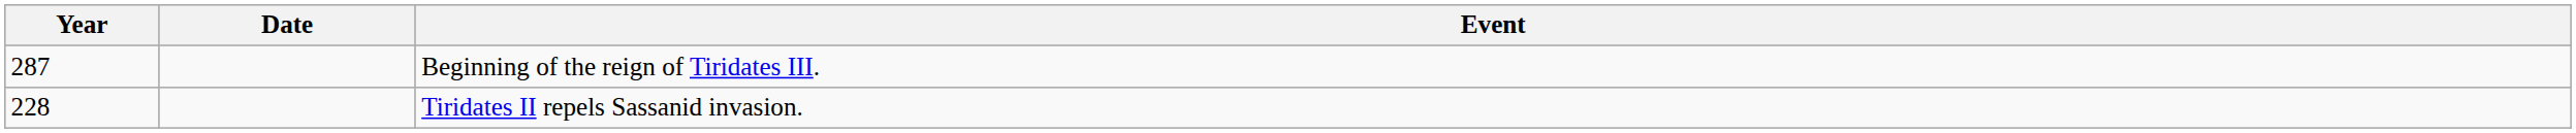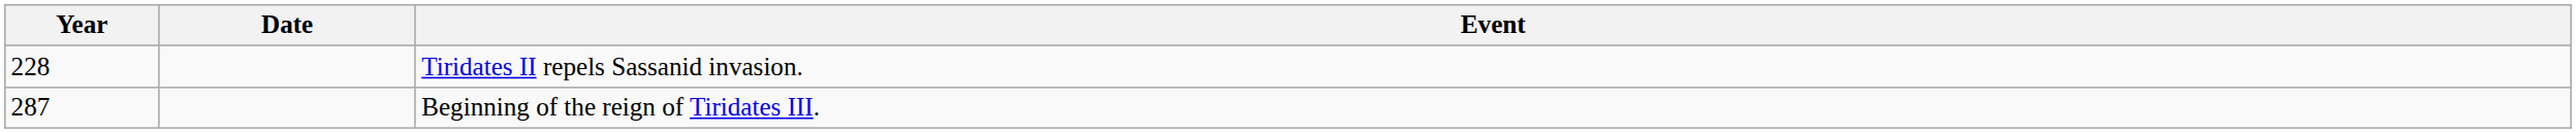 <table class="wikitable" width="100%">
 <tr>
 <th style="width:6%">Year</th>
 <th style="width:10%">Date</th>
 <th>Event</th>
 </tr>
 <tr>
+<td>228</td>
+<td></td>
+<td><a href='#'>Tiridates II</a> repels Sassanid invasion.</td>
+</tr>
+<tr>
 <td>287</td>
 <td></td>
 <td>Beginning of the reign of <a href='#'>Tiridates III</a>.</td>
 </tr>
-<tr>
-<td>228</td>
-<td></td>
-<td><a href='#'>Tiridates II</a> repels Sassanid invasion.</td>
-</tr>
 </table>
